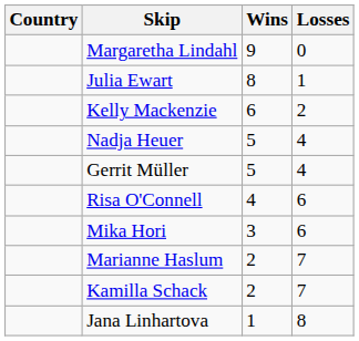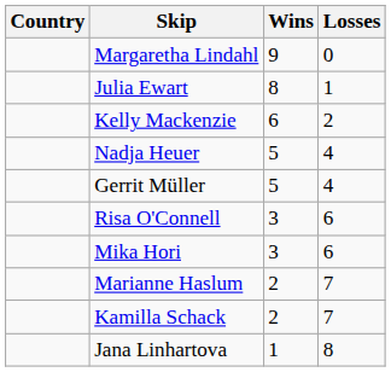 <table class="wikitable">
 <tr>
 <th>Country</th>
 <th>Skip</th>
 <th>Wins</th>
 <th>Losses</th>
 </tr>
 <tr>
 <td></td>
 <td><a href='#'>Margaretha Lindahl</a></td>
 <td>9</td>
 <td>0</td>
 </tr>
 <tr>
 <td></td>
 <td><a href='#'>Julia Ewart</a></td>
 <td>8</td>
 <td>1</td>
 </tr>
 <tr>
 <td></td>
 <td><a href='#'>Kelly Mackenzie</a></td>
 <td>6</td>
 <td>2</td>
 </tr>
 <tr>
 <td></td>
 <td><a href='#'>Nadja Heuer</a></td>
 <td>5</td>
 <td>4</td>
 </tr>
 <tr>
 <td></td>
 <td>Gerrit Müller</td>
 <td>5</td>
 <td>4</td>
 </tr>
 <tr>
 <td></td>
 <td><a href='#'>Risa O'Connell</a></td>
-<td>4</td>
+<td>3</td>
 <td>6</td>
 </tr>
 <tr>
 <td></td>
 <td><a href='#'>Mika Hori</a></td>
 <td>3</td>
 <td>6</td>
 </tr>
 <tr>
 <td></td>
 <td><a href='#'>Marianne Haslum</a></td>
 <td>2</td>
 <td>7</td>
 </tr>
 <tr>
 <td></td>
 <td><a href='#'>Kamilla Schack</a></td>
 <td>2</td>
 <td>7</td>
 </tr>
 <tr>
 <td></td>
 <td>Jana Linhartova</td>
 <td>1</td>
 <td>8</td>
 </tr>
 </table>
